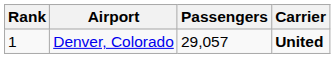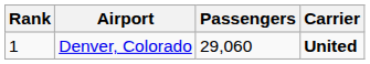 <table class="wikitable" style="font-size: 95%" width= align=>
 <tr>
 <th>Rank</th>
 <th>Airport</th>
 <th>Passengers</th>
 <th>Carrier</th>
 </tr>
 <tr>
 <td>1</td>
 <td><a href='#'>Denver, Colorado</a></td>
-<td>29,057</td>
+<td>29,060</td>
 <td><strong>United</strong></td>
 </tr>
 </table>
